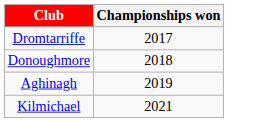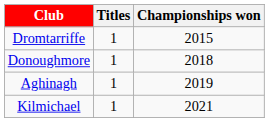 <table class="wikitable sortable" style="text-align:center">
 <tr>
 <th style="background:red;color:white" scope="col">Club</th>
+<th>Titles</th>
 <th>Championships won</th>
 </tr>
 <tr>
 <td><a href='#'>Dromtarriffe</a></td>
-<td>2017</td>
+<td>1</td>
+<td>2015</td>
 </tr>
 <tr>
 <td><a href='#'>Donoughmore</a></td>
+<td>1</td>
 <td>2018</td>
 </tr>
 <tr>
 <td><a href='#'>Aghinagh</a></td>
+<td>1</td>
 <td>2019</td>
 </tr>
 <tr>
 <td><a href='#'>Kilmichael</a></td>
+<td>1</td>
 <td>2021</td>
 </tr>
 </table>
